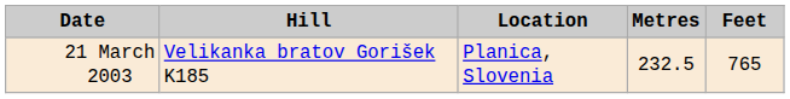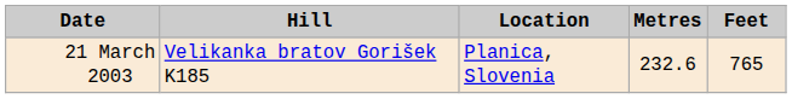 <table class="wikitable sortable" style="text-align:left; line-height:16px; width:42;">
 <tr>
 <th style="background-color: #ccc;" width="100">Date</th>
 <th style="background-color: #ccc;" width="200">Hill</th>
 <th style="background-color: #ccc;" width="110">Location</th>
 <th style="background-color: #ccc;" width="48">Metres</th>
 <th style="background-color: #ccc;" width="48">Feet</th>
 </tr>
 <tr bgcolor=#FAEBD7>
 <td align=right>21 March 2003  </td>
 <td><a href='#'>Velikanka bratov Gorišek</a> K185</td>
 <td><a href='#'>Planica</a>, <a href='#'>Slovenia</a></td>
-<td align=center>232.5</td>
+<td align=center>232.6</td>
 <td align=center>765</td>
 </tr>
 </table>
